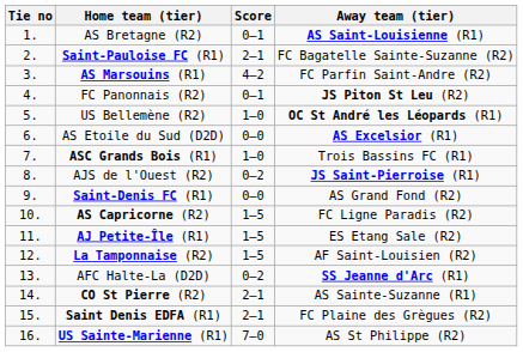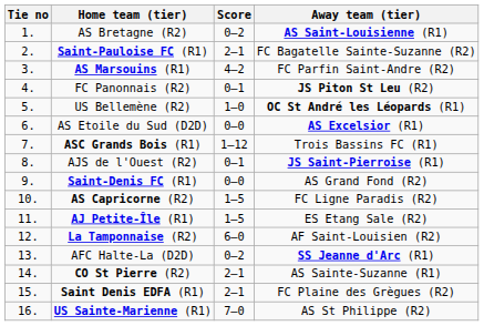 <table class="wikitable" style="text-align: center">
 <tr>
 <th>Tie no</th>
 <th>Home team (tier)</th>
 <th>Score</th>
 <th>Away team (tier)</th>
 </tr>
 <tr>
 <td>1.</td>
 <td> AS Bretagne (R2)</td>
-<td>0–1</td>
+<td>0–2</td>
 <td><strong><a href='#'>AS Saint-Louisienne</a></strong> (R1) </td>
 </tr>
 <tr>
 <td>2.</td>
 <td> <strong><a href='#'>Saint-Pauloise FC</a></strong> (R1)</td>
 <td>2–1</td>
 <td>FC Bagatelle Sainte-Suzanne (R2) </td>
 </tr>
 <tr>
 <td>3.</td>
 <td> <strong><a href='#'>AS Marsouins</a></strong> (R1)</td>
 <td>4–2</td>
 <td>FC Parfin Saint-Andre (R2) </td>
 </tr>
 <tr>
 <td>4.</td>
 <td> FC Panonnais (R2)</td>
 <td>0–1</td>
 <td><strong>JS Piton St Leu</strong> (R2) </td>
 </tr>
 <tr>
 <td>5.</td>
 <td> US Bellemène  (R2)</td>
 <td>1–0</td>
 <td><strong>OC St André les Léopards</strong> (R1) </td>
 </tr>
 <tr>
 <td>6.</td>
 <td> AS Etoile du Sud (D2D)</td>
 <td>0–0 </td>
 <td><strong><a href='#'>AS Excelsior</a></strong> (R1) </td>
 </tr>
 <tr>
 <td>7.</td>
 <td> <strong>ASC Grands Bois</strong> (R1)</td>
-<td>1–0</td>
+<td>1–12</td>
 <td>Trois Bassins FC (R1) </td>
 </tr>
 <tr>
 <td>8.</td>
 <td> AJS de l'Ouest (R2)</td>
-<td>0–2</td>
+<td>0–1</td>
 <td><strong><a href='#'>JS Saint-Pierroise</a></strong> (R1) </td>
 </tr>
 <tr>
 <td>9.</td>
 <td> <strong><a href='#'>Saint-Denis FC</a></strong> (R1)</td>
 <td>0–0 </td>
 <td>AS Grand Fond (R2) </td>
 </tr>
 <tr>
 <td>10.</td>
 <td> <strong>AS Capricorne</strong> (R2)</td>
 <td>1–5</td>
 <td>FC Ligne Paradis (R2) </td>
 </tr>
 <tr>
 <td>11.</td>
 <td> <strong><a href='#'>AJ Petite-Île</a></strong> (R1)</td>
 <td>1–5</td>
 <td>ES Etang Sale (R2) </td>
 </tr>
 <tr>
 <td>12.</td>
 <td> <strong><a href='#'>La Tamponnaise</a></strong> (R2)</td>
-<td>1–5</td>
+<td>6–0</td>
 <td>AF Saint-Louisien (R2) </td>
 </tr>
 <tr>
 <td>13.</td>
 <td> AFC Halte-La (D2D)</td>
 <td>0–2</td>
 <td><strong><a href='#'>SS Jeanne d'Arc</a></strong> (R1) </td>
 </tr>
 <tr>
 <td>14.</td>
 <td> <strong>CO St Pierre</strong> (R2)</td>
 <td>2–1</td>
 <td>AS Sainte-Suzanne (R1) </td>
 </tr>
 <tr>
 <td>15.</td>
 <td> <strong>Saint Denis EDFA</strong> (R1)</td>
 <td>2–1</td>
 <td>FC Plaine des Grègues (R2) </td>
 </tr>
 <tr>
 <td>16.</td>
 <td> <strong><a href='#'>US Sainte-Marienne</a></strong> (R1)</td>
 <td>7–0</td>
 <td>AS St Philippe (R2) </td>
 </tr>
 </table>
